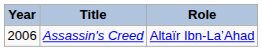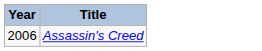 <table class="wikitable" style="font-size:90%">
 <tr style="text-align:center;">
 <th style="background:#B0C4DE;">Year</th>
 <th style="background:#B0C4DE;">Title</th>
-<th style="background:#B0C4DE;">Role</th>
 </tr>
 <tr>
 <td>2006</td>
 <td><em><a href='#'>Assassin's Creed</a></em></td>
-<td><a href='#'>Altaïr Ibn-LaʼAhad</a></td>
 </tr>
 </table>
